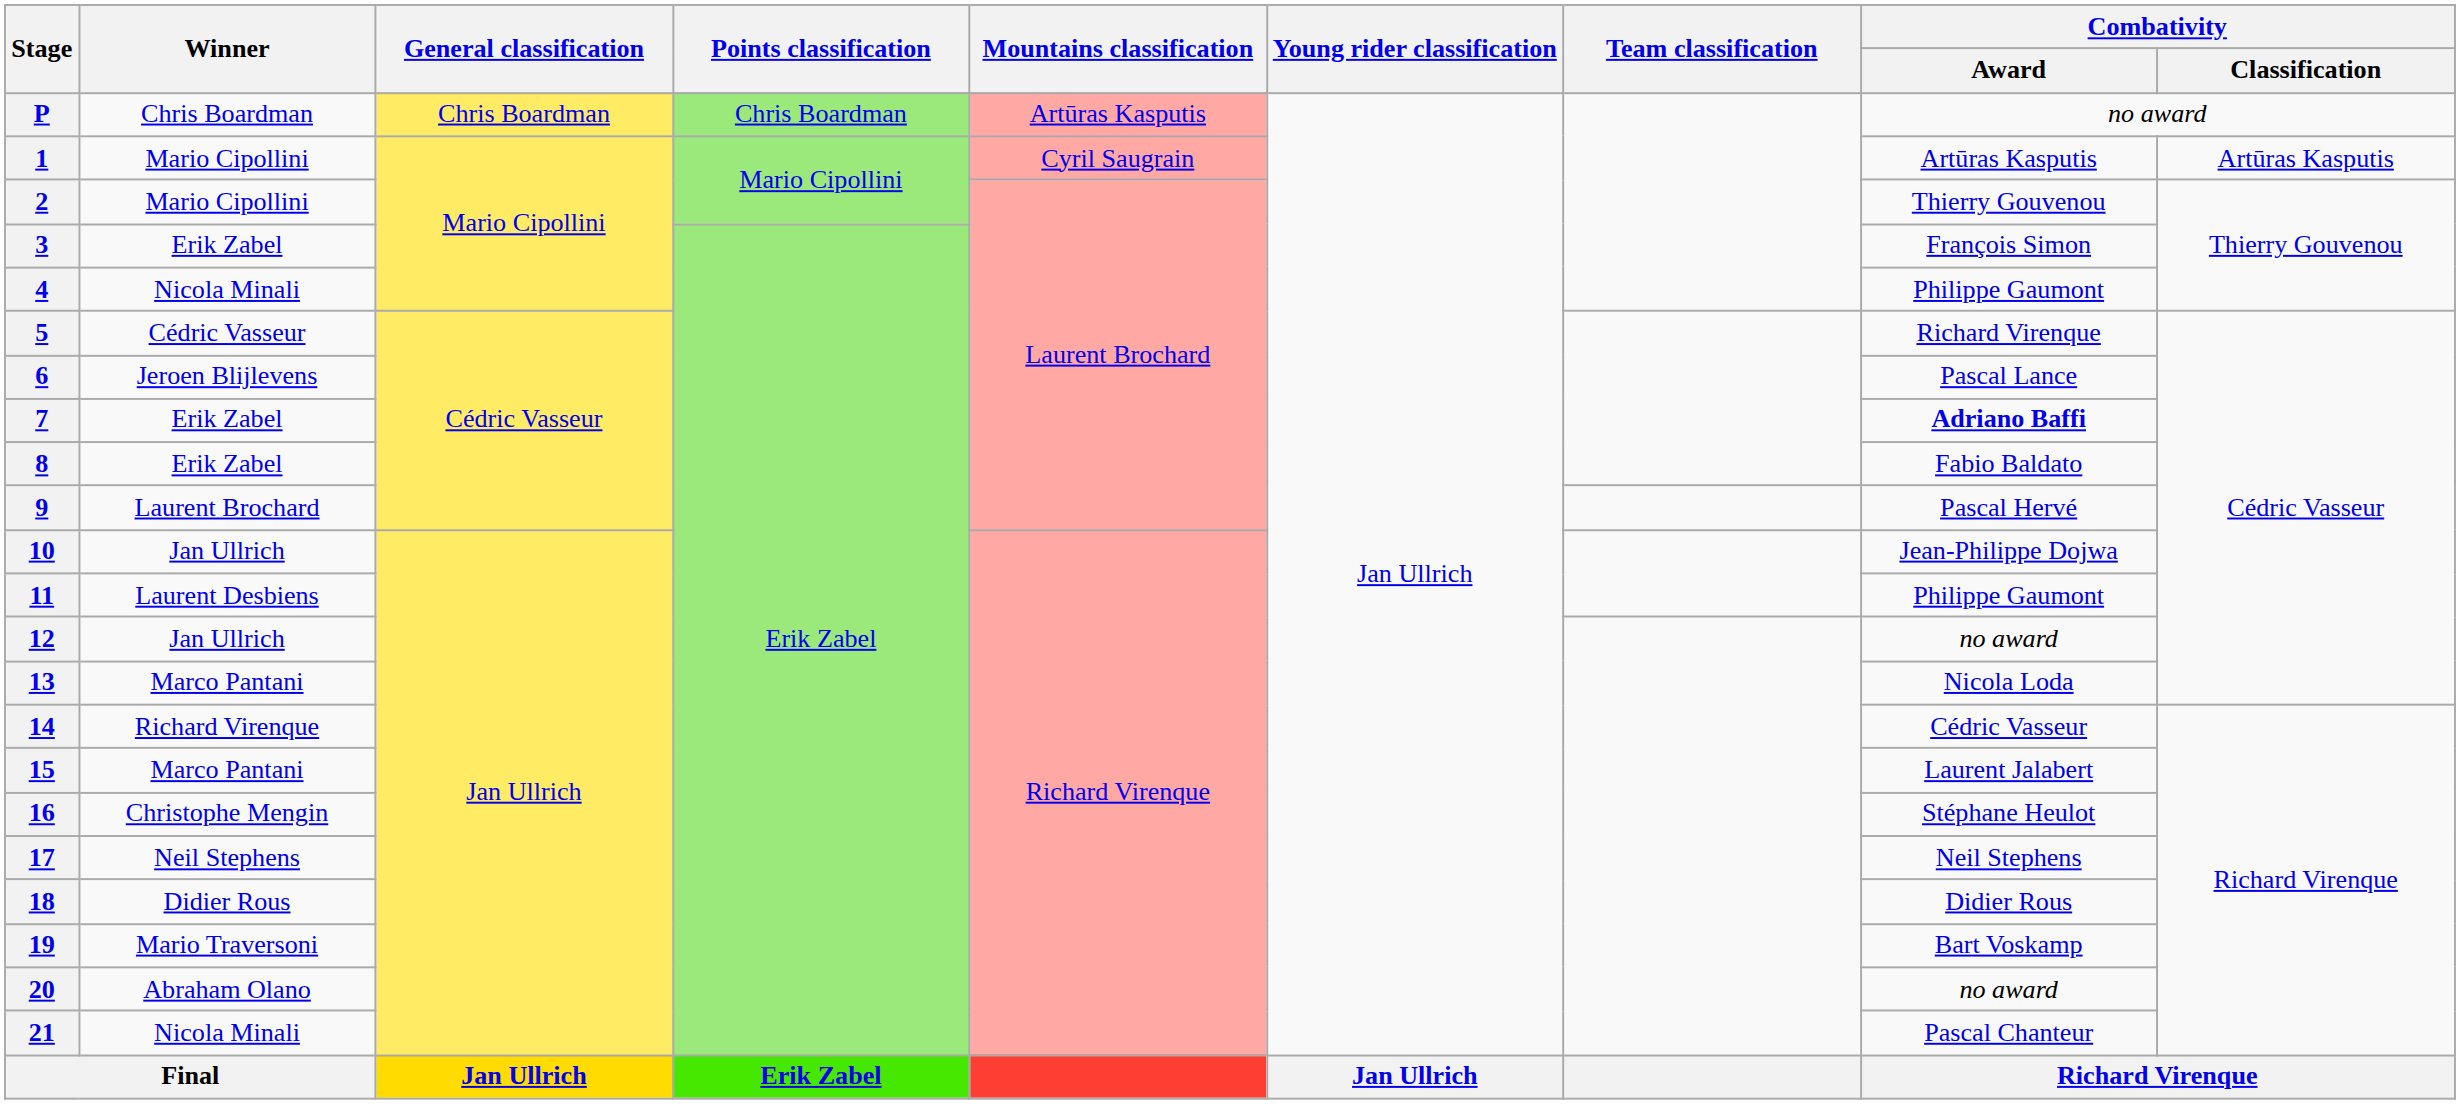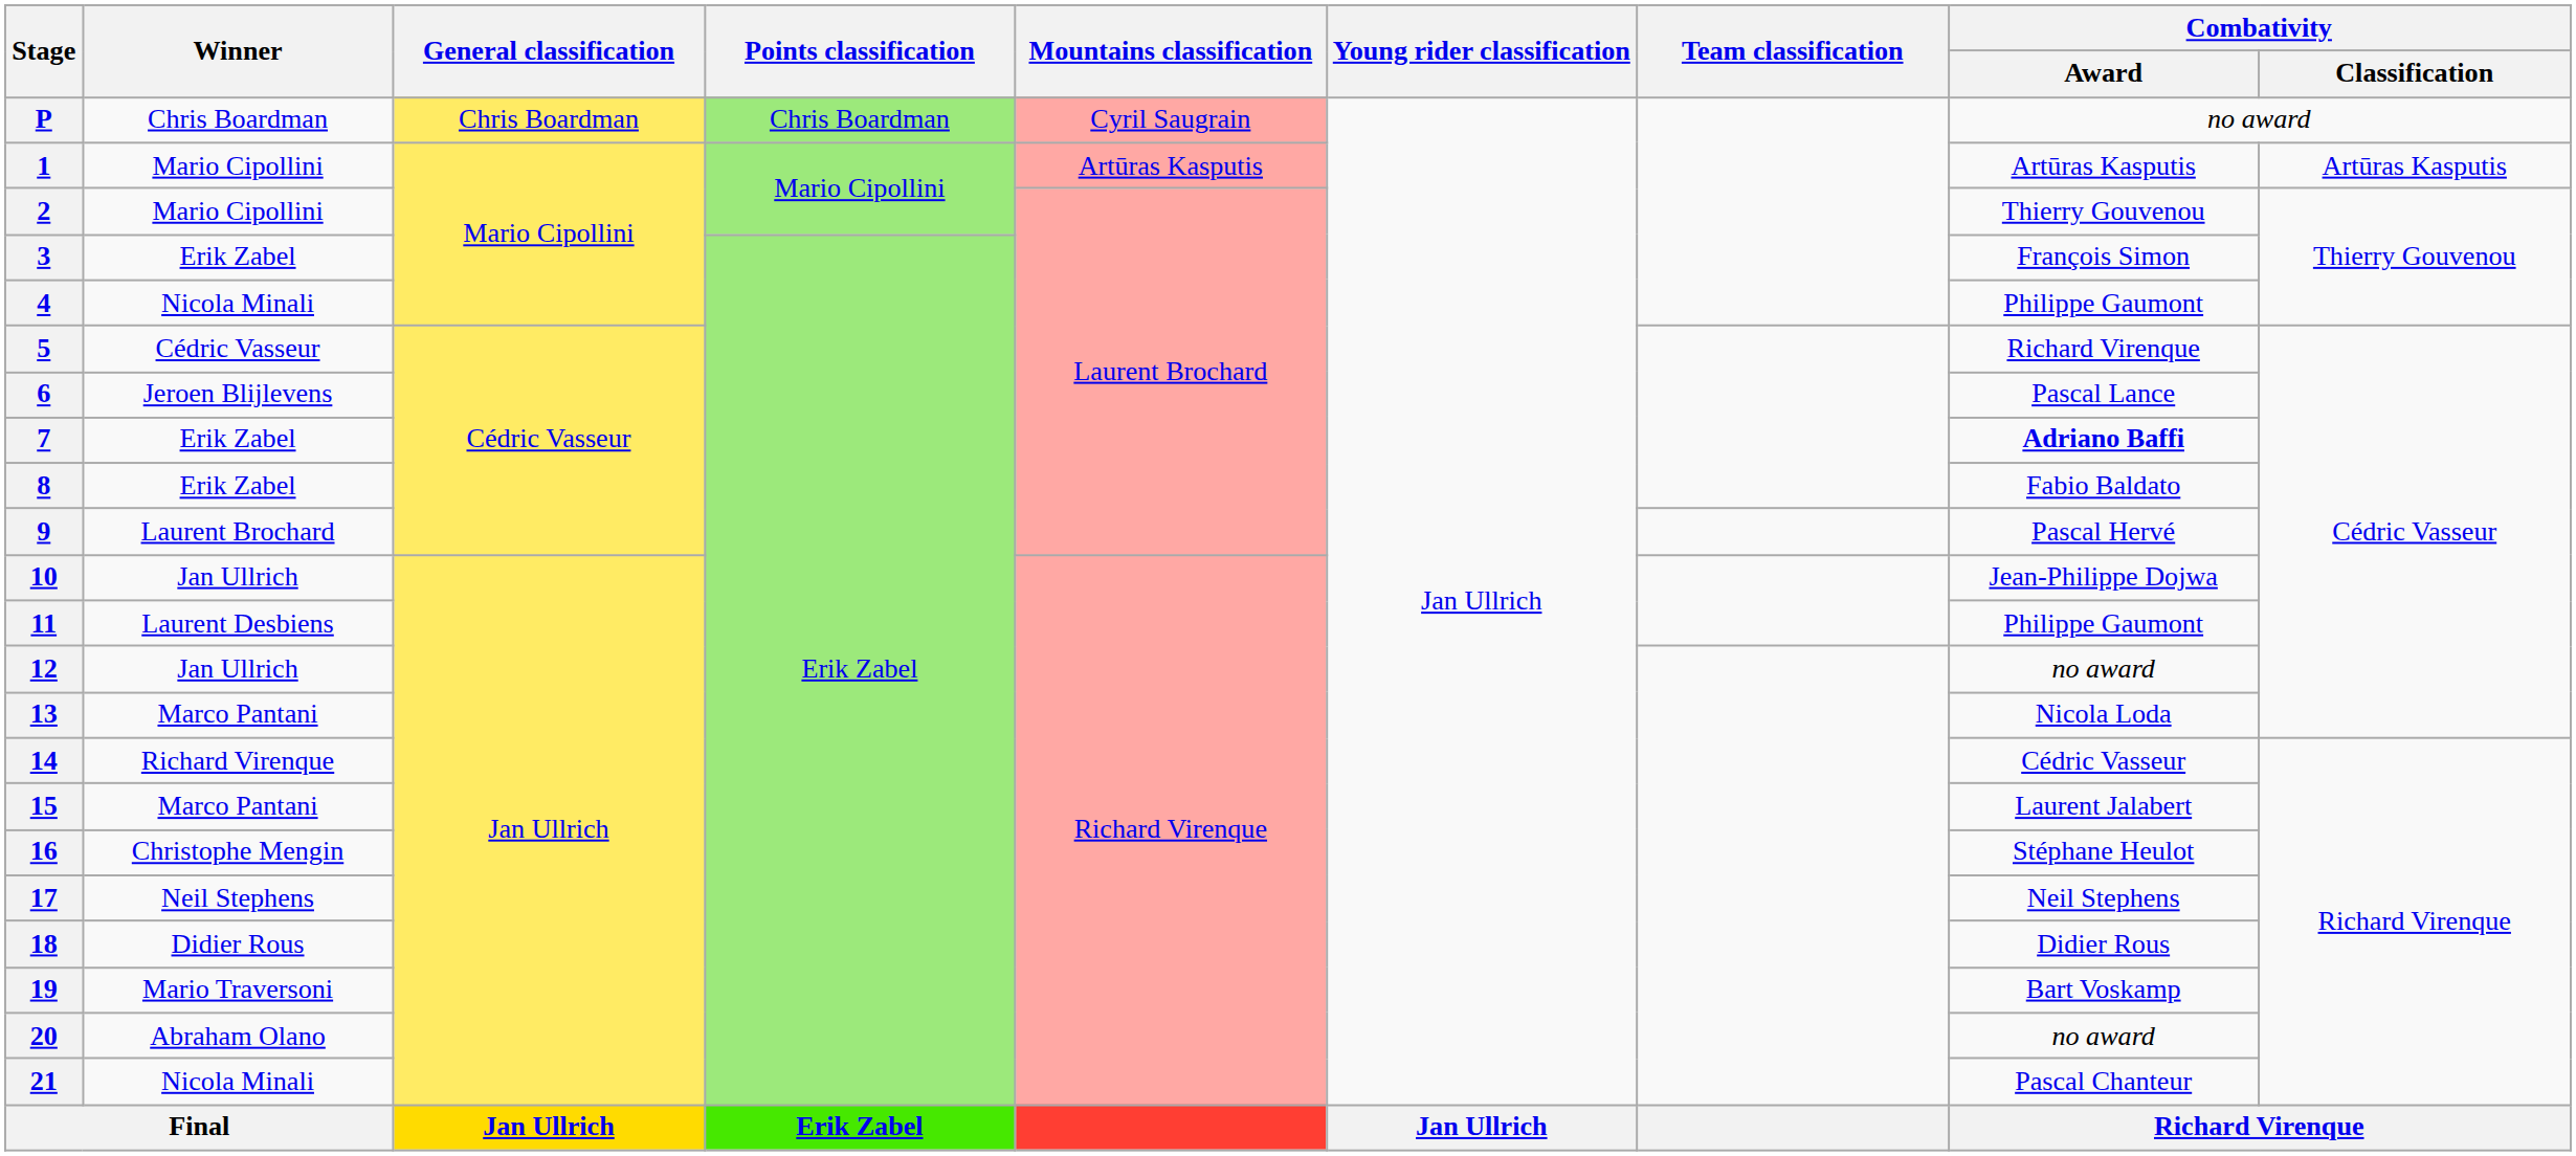 <table class="wikitable" style="text-align:center; font-size:smaller; clear:both;">
 <tr>
 <th scope="col" style="width:1%;" rowspan="2">Stage</th>
 <th scope="col" style="width:12%;" rowspan="2">Winner</th>
 <th scope="col" style="width:12%;" rowspan="2"><a href='#'>General classification</a><br></th>
 <th scope="col" style="width:12%;" rowspan="2"><a href='#'>Points classification</a><br></th>
 <th scope="col" style="width:12%;" rowspan="2"><a href='#'>Mountains classification</a><br></th>
 <th scope="col" style="width:12%;" rowspan="2"><a href='#'>Young rider classification</a></th>
 <th scope="col" style="width:12%;" rowspan="2"><a href='#'>Team classification</a></th>
 <th scope="col" style="width:22%;" colspan="2"><a href='#'>Combativity</a></th>
 </tr>
 <tr>
 <th scope="col" style="width:12%;">Award</th>
 <th scope="col" style="width:12%;">Classification</th>
 </tr>
 <tr>
 <th scope="row"><a href='#'>P</a></th>
 <td><a href='#'>Chris Boardman</a></td>
 <td style="background:#FFEB64;"><a href='#'>Chris Boardman</a></td>
 <td style="background:#9CE97B;"><a href='#'>Chris Boardman</a></td>
-<td style="background:#FFA8A4;"><a href='#'>Artūras Kasputis</a></td>
+<td style="background:#FFA8A4;"><a href='#'>Cyril Saugrain</a></td>
 <td rowspan="22"><a href='#'>Jan Ullrich</a></td>
 <td rowspan="5"></td>
 <td colspan="2"><em>no award</em></td>
 </tr>
 <tr>
 <th scope="row"><a href='#'>1</a></th>
 <td><a href='#'>Mario Cipollini</a></td>
 <td style="background:#FFEB64;"     rowspan="4"><a href='#'>Mario Cipollini</a></td>
 <td style="background:#9CE97B;" rowspan="2"><a href='#'>Mario Cipollini</a></td>
-<td style="background:#FFA8A4;"><a href='#'>Cyril Saugrain</a></td>
+<td style="background:#FFA8A4;"><a href='#'>Artūras Kasputis</a></td>
 <td><a href='#'>Artūras Kasputis</a></td>
 <td><a href='#'>Artūras Kasputis</a></td>
 </tr>
 <tr>
 <th scope="row"><a href='#'>2</a></th>
 <td><a href='#'>Mario Cipollini</a></td>
 <td style="background:#FFA8A4;"     rowspan="8"><a href='#'>Laurent Brochard</a></td>
 <td><a href='#'>Thierry Gouvenou</a></td>
 <td rowspan="3"><a href='#'>Thierry Gouvenou</a></td>
 </tr>
 <tr>
 <th scope="row"><a href='#'>3</a></th>
 <td><a href='#'>Erik Zabel</a></td>
 <td style="background:#9CE97B;" rowspan="19"><a href='#'>Erik Zabel</a></td>
 <td><a href='#'>François Simon</a></td>
 </tr>
 <tr>
 <th scope="row"><a href='#'>4</a></th>
 <td><a href='#'>Nicola Minali</a></td>
 <td><a href='#'>Philippe Gaumont</a></td>
 </tr>
 <tr>
 <th scope="row"><a href='#'>5</a></th>
 <td><a href='#'>Cédric Vasseur</a></td>
 <td style="background:#FFEB64;"     rowspan="5"><a href='#'>Cédric Vasseur</a></td>
 <td rowspan="4"></td>
 <td><a href='#'>Richard Virenque</a></td>
 <td rowspan="9"><a href='#'>Cédric Vasseur</a></td>
 </tr>
 <tr>
 <th scope="row"><a href='#'>6</a></th>
 <td><a href='#'>Jeroen Blijlevens</a></td>
 <td><a href='#'>Pascal Lance</a></td>
 </tr>
 <tr>
 <th scope="row"><a href='#'>7</a></th>
 <td><a href='#'>Erik Zabel</a></td>
 <td><strong><a href='#'>Adriano Baffi</a></strong></td>
 </tr>
 <tr>
 <th scope="row"><a href='#'>8</a></th>
 <td><a href='#'>Erik Zabel</a></td>
 <td><a href='#'>Fabio Baldato</a></td>
 </tr>
 <tr>
 <th scope="row"><a href='#'>9</a></th>
 <td><a href='#'>Laurent Brochard</a></td>
 <td></td>
 <td><a href='#'>Pascal Hervé</a></td>
 </tr>
 <tr>
 <th scope="row"><a href='#'>10</a></th>
 <td><a href='#'>Jan Ullrich</a></td>
 <td style="background:#FFEB64;"    rowspan="12"><a href='#'>Jan Ullrich</a></td>
 <td style="background:#FFA8A4;"     rowspan="12"><a href='#'>Richard Virenque</a></td>
 <td rowspan="2"></td>
 <td><a href='#'>Jean-Philippe Dojwa</a></td>
 </tr>
 <tr>
 <th scope="row"><a href='#'>11</a></th>
 <td><a href='#'>Laurent Desbiens</a></td>
 <td><a href='#'>Philippe Gaumont</a></td>
 </tr>
 <tr>
 <th scope="row"><a href='#'>12</a></th>
 <td><a href='#'>Jan Ullrich</a></td>
 <td rowspan="10"></td>
 <td><em>no award</em></td>
 </tr>
 <tr>
 <th scope="row"><a href='#'>13</a></th>
 <td><a href='#'>Marco Pantani</a></td>
 <td><a href='#'>Nicola Loda</a></td>
 </tr>
 <tr>
 <th scope="row"><a href='#'>14</a></th>
 <td><a href='#'>Richard Virenque</a></td>
 <td><a href='#'>Cédric Vasseur</a></td>
 <td rowspan="8"><a href='#'>Richard Virenque</a></td>
 </tr>
 <tr>
 <th scope="row"><a href='#'>15</a></th>
 <td><a href='#'>Marco Pantani</a></td>
 <td><a href='#'>Laurent Jalabert</a></td>
 </tr>
 <tr>
 <th scope="row"><a href='#'>16</a></th>
 <td><a href='#'>Christophe Mengin</a></td>
 <td><a href='#'>Stéphane Heulot</a></td>
 </tr>
 <tr>
 <th scope="row"><a href='#'>17</a></th>
 <td><a href='#'>Neil Stephens</a></td>
 <td><a href='#'>Neil Stephens</a></td>
 </tr>
 <tr>
 <th scope="row"><a href='#'>18</a></th>
 <td><a href='#'>Didier Rous</a></td>
 <td><a href='#'>Didier Rous</a></td>
 </tr>
 <tr>
 <th scope="row"><a href='#'>19</a></th>
 <td><a href='#'>Mario Traversoni</a></td>
 <td><a href='#'>Bart Voskamp</a></td>
 </tr>
 <tr>
 <th scope="row"><a href='#'>20</a></th>
 <td><a href='#'>Abraham Olano</a></td>
 <td><em>no award</em></td>
 </tr>
 <tr>
 <th scope="row"><a href='#'>21</a></th>
 <td><a href='#'>Nicola Minali</a></td>
 <td><a href='#'>Pascal Chanteur</a></td>
 </tr>
 <tr>
 <th colspan="2">Final</th>
 <th style="background:#FFDB00;"><a href='#'>Jan Ullrich</a></th>
 <th style="background:#46E800;"><a href='#'>Erik Zabel</a></th>
 <th style="background:#FF3E33;"></th>
 <th><a href='#'>Jan Ullrich</a></th>
 <th></th>
 <th colspan="2"><a href='#'>Richard Virenque</a></th>
 </tr>
 </table>
